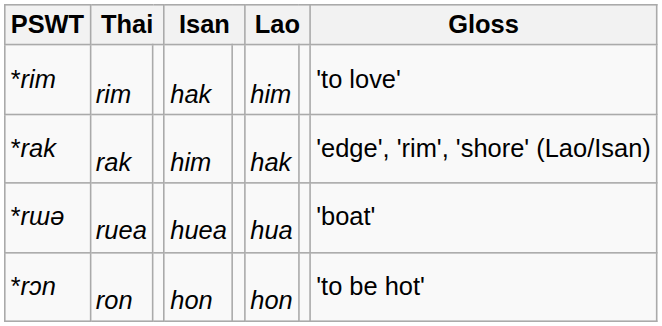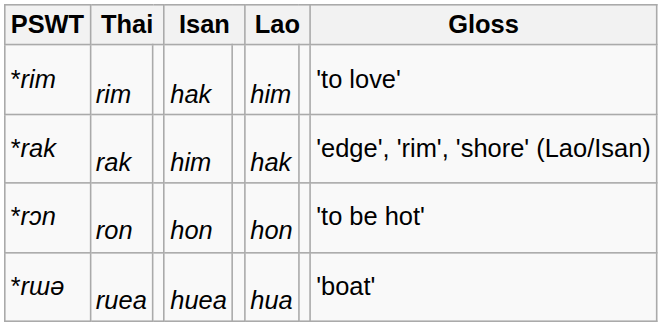 <table class="wikitable">
 <tr>
 <th>PSWT</th>
 <th colspan="2">Thai</th>
 <th colspan="2">Isan</th>
 <th colspan="2">Lao</th>
 <th>Gloss</th>
 </tr>
 <tr>
 <td>*<em>rim</em></td>
 <td><br><em>rim</em></td>
 <td></td>
 <td><br><em>hak</em></td>
 <td></td>
 <td><br><em>him</em></td>
 <td></td>
 <td>'to love'</td>
 </tr>
 <tr>
 <td>*<em>rak</em></td>
 <td><br><em>rak</em></td>
 <td></td>
 <td><br><em>him</em></td>
 <td></td>
 <td><br><em>hak</em></td>
 <td></td>
 <td>'edge', 'rim', 'shore' (Lao/Isan)</td>
 </tr>
 <tr>
+<td>*<em>rɔn</em></td>
+<td><br><em>ron</em></td>
+<td></td>
+<td><br><em>hon</em></td>
+<td></td>
+<td><br><em>hon</em></td>
+<td></td>
+<td>'to be hot'</td>
+</tr>
+<tr>
 <td>*<em>rɯə</em></td>
 <td><br><em>ruea</em></td>
 <td></td>
 <td><br><em>huea</em></td>
 <td></td>
 <td><br><em>hua</em></td>
 <td></td>
 <td>'boat'</td>
 </tr>
-<tr>
-<td>*<em>rɔn</em></td>
-<td><br><em>ron</em></td>
-<td></td>
-<td><br><em>hon</em></td>
-<td></td>
-<td><br><em>hon</em></td>
-<td></td>
-<td>'to be hot'</td>
-</tr>
 </table>
